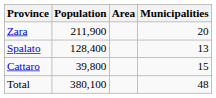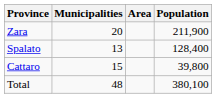 <table class="wikitable cemter">
 <tr>
 <th>Province</th>
+<th>Municipalities</th>
+<th>Area</th>
 <th>Population</th>
-<th>Area</th>
-<th>Municipalities</th>
 </tr>
 <tr>
 <td align=left><a href='#'>Zara</a></td>
+<td align=right>20</td>
+<td align=right></td>
 <td align=right>211,900</td>
-<td align=right></td>
-<td align=right>20</td>
 </tr>
 <tr>
 <td align=left><a href='#'>Spalato</a></td>
+<td align=right>13</td>
+<td align=right></td>
 <td align=right>128,400</td>
-<td align=right></td>
-<td align=right>13</td>
 </tr>
 <tr>
 <td align=left><a href='#'>Cattaro</a></td>
+<td align=right>15</td>
+<td align=right></td>
 <td align=right>39,800</td>
-<td align=right></td>
-<td align=right>15</td>
 </tr>
 <tr>
 <td align=left>Total</td>
+<td align=right>48</td>
+<td align=right></td>
 <td align=right>380,100</td>
-<td align=right></td>
-<td align=right>48</td>
 </tr>
 </table>
